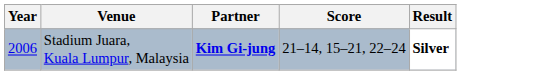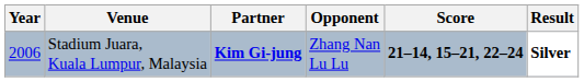 <table class="sortable wikitable" style="font-size: 90%;">
 <tr>
 <th>Year</th>
 <th>Venue</th>
 <th>Partner</th>
+<th>Opponent</th>
 <th>Score</th>
 <th>Result</th>
 </tr>
 <tr style="background:#AABBCC">
 <td align="center"><a href='#'>2006</a></td>
 <td align="left">Stadium Juara,<br><a href='#'>Kuala Lumpur</a>, Malaysia</td>
 <td align="left"><strong> <a href='#'>Kim Gi-jung</a></strong></td>
-<td align="left">21–14, 15–21, 22–24</td>
+<td align="left"> <a href='#'>Zhang Nan</a><br> <a href='#'>Lu Lu</a></td>
+<td align="left"><strong>21–14, 15–21, 22–24</strong></td>
 <td style="text-align:left; background:white"> <strong>Silver</strong></td>
 </tr>
 </table>
